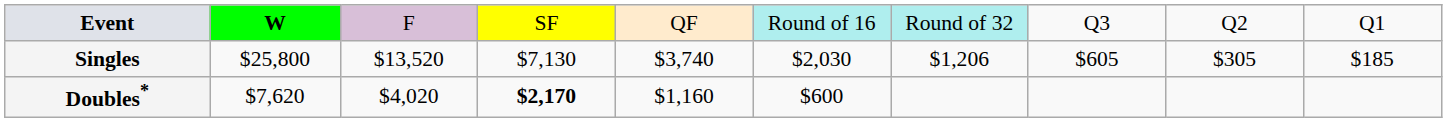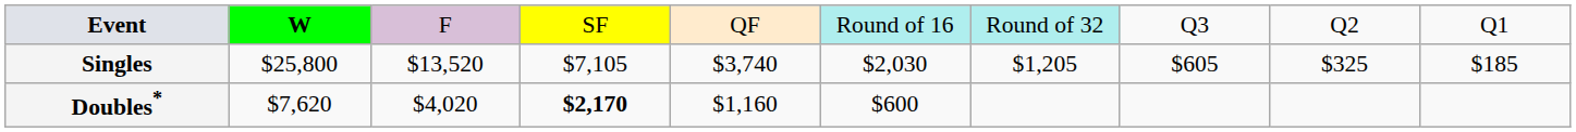 <table class=wikitable style=font-size:90%;text-align:center>
 <tr>
 <td width=130 bgcolor=dfe2e9><strong>Event</strong></td>
 <td width=80 bgcolor=lime><strong>W</strong></td>
 <td width=85 bgcolor=thistle>F</td>
 <td width=85 bgcolor=ffff00>SF</td>
 <td width=85 bgcolor=ffebcd>QF</td>
 <td width=85 bgcolor=afeeee>Round of 16</td>
 <td width=85 bgcolor=afeeee>Round of 32</td>
 <td width=85>Q3</td>
 <td width=85>Q2</td>
 <td width=85>Q1</td>
 </tr>
 <tr>
 <th style="background:#f4f4f4;">Singles</th>
 <td>$25,800</td>
 <td>$13,520</td>
-<td>$7,130</td>
+<td>$7,105</td>
 <td>$3,740</td>
 <td>$2,030</td>
-<td>$1,206</td>
+<td>$1,205</td>
 <td>$605</td>
-<td>$305</td>
+<td>$325</td>
 <td>$185</td>
 </tr>
 <tr>
 <th style="background:#f4f4f4;">Doubles<sup>*</sup></th>
 <td>$7,620</td>
 <td>$4,020</td>
 <td><strong>$2,170</strong></td>
 <td>$1,160</td>
 <td>$600</td>
 <td></td>
 <td></td>
 <td></td>
 <td></td>
 </tr>
 </table>
